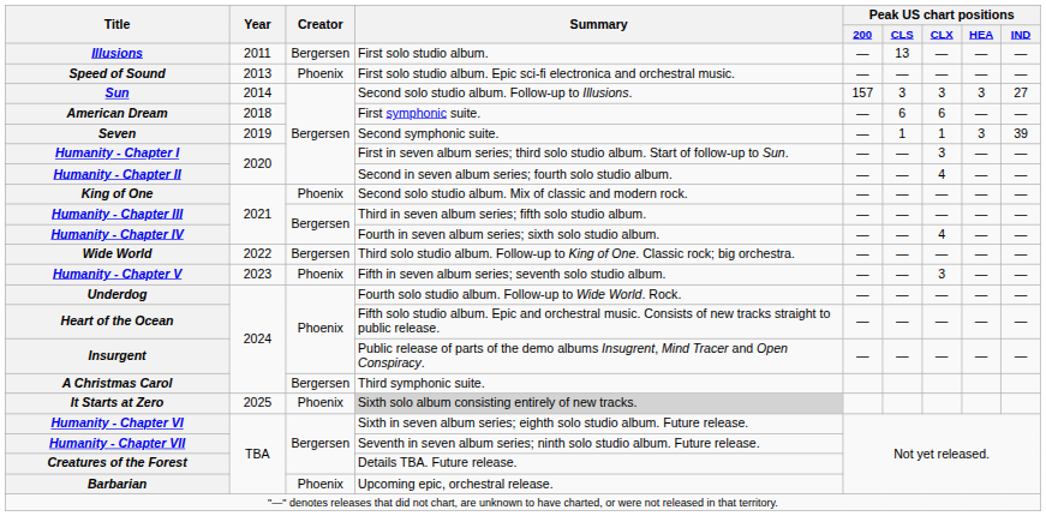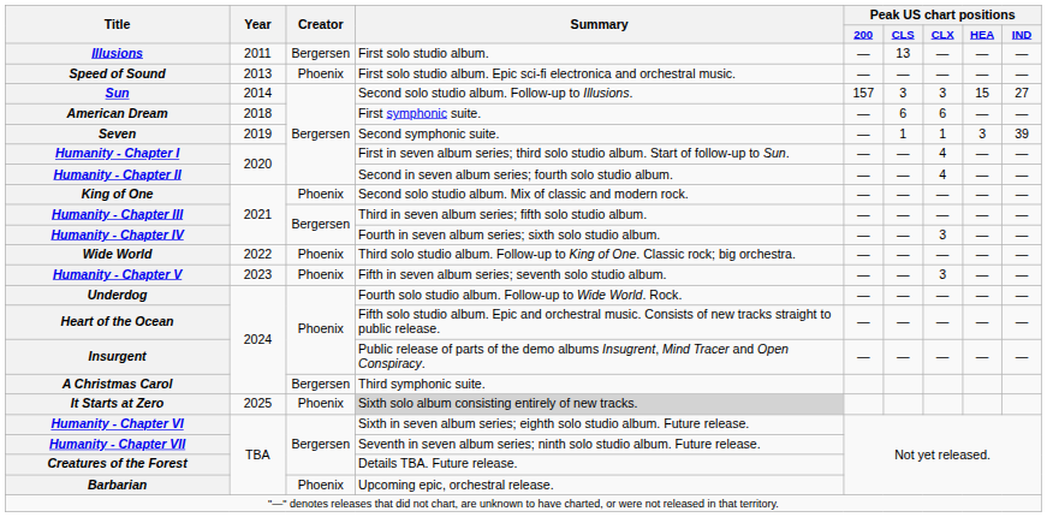 <table class="wikitable plainrowheaders" style="text-align:center;">
 <tr>
 <th rowspan="2" scope="col" style="width:17.2em;">Title</th>
 <th rowspan="2" scope="col" style="width:4em;">Year</th>
 <th rowspan="2" scope="col" style="width:5em;">Creator</th>
 <th rowspan="2" scope="col" style="width:38em;">Summary</th>
 <th colspan="5" scope="col">Peak US chart positions</th>
 </tr>
 <tr>
 <th scope="col" style="width:3em;font-size:90%;"><a href='#'>200</a></th>
 <th scope="col" style="width:3em;font-size:90%;"><a href='#'>CLS</a></th>
 <th scope="col" style="width:3em;font-size:90%;"><a href='#'>CLX</a></th>
 <th scope="col" style="width:3em;font-size:90%;"><a href='#'>HEA</a></th>
 <th scope="col" style="width:3em;font-size:90%;"><a href='#'>IND</a></th>
 </tr>
 <tr>
 <th scope="row"><em><a href='#'>Illusions</a></em></th>
 <td>2011</td>
 <td>Bergersen</td>
 <td style="text-align:left;">First solo studio album.</td>
 <td>—</td>
 <td>13</td>
 <td>—</td>
 <td>—</td>
 <td>—</td>
 </tr>
 <tr>
 <th scope="row"><em>Speed of Sound</em></th>
 <td>2013</td>
 <td>Phoenix</td>
 <td style="text-align:left;">First solo studio album. Epic sci-fi electronica and orchestral music.</td>
 <td>—</td>
 <td>—</td>
 <td>—</td>
 <td>—</td>
 <td>—</td>
 </tr>
 <tr>
 <th scope="row"><em><a href='#'>Sun</a></em></th>
 <td>2014</td>
 <td rowspan="5">Bergersen</td>
 <td style="text-align:left;">Second solo studio album. Follow-up to <em>Illusions</em>.</td>
 <td>157</td>
 <td>3</td>
 <td>3</td>
-<td>3</td>
+<td>15</td>
 <td>27</td>
 </tr>
 <tr>
 <th scope="row"><em>American Dream</em></th>
 <td>2018</td>
 <td style="text-align:left;">First <a href='#'>symphonic</a> suite.</td>
 <td>—</td>
 <td>6</td>
 <td>6</td>
 <td>—</td>
 <td>—</td>
 </tr>
 <tr>
 <th scope="row"><em>Seven</em></th>
 <td>2019</td>
 <td style="text-align:left;">Second symphonic suite.</td>
 <td>—</td>
 <td>1</td>
 <td>1</td>
 <td>3</td>
 <td>39</td>
 </tr>
 <tr>
 <th scope="row"><em><a href='#'>Humanity - Chapter I</a></em></th>
 <td rowspan="2">2020</td>
 <td style="text-align:left;">First in seven album series; third solo studio album. Start of follow-up to <em>Sun</em>.</td>
 <td>—</td>
 <td>—</td>
-<td>3</td>
+<td>4</td>
 <td>—</td>
 <td>—</td>
 </tr>
 <tr>
 <th scope="row"><em><a href='#'>Humanity - Chapter II</a></em></th>
 <td style="text-align:left;">Second in seven album series; fourth solo studio album.</td>
 <td>—</td>
 <td>—</td>
 <td>4</td>
 <td>—</td>
 <td>—</td>
 </tr>
 <tr>
 <th scope="row"><em>King of One</em></th>
 <td rowspan="3">2021</td>
 <td>Phoenix</td>
 <td style="text-align:left;">Second solo studio album. Mix of classic and modern rock.</td>
 <td>—</td>
 <td>—</td>
 <td>—</td>
 <td>—</td>
 <td>—</td>
 </tr>
 <tr>
 <th scope="row"><em><a href='#'>Humanity - Chapter III</a></em></th>
 <td rowspan="2">Bergersen</td>
 <td style="text-align:left;">Third in seven album series; fifth solo studio album.</td>
 <td>—</td>
 <td>—</td>
 <td>—</td>
 <td>—</td>
 <td>—</td>
 </tr>
 <tr>
 <th scope="row"><em><a href='#'>Humanity - Chapter IV</a></em></th>
 <td style="text-align:left;">Fourth in seven album series; sixth solo studio album.</td>
 <td>—</td>
 <td>—</td>
-<td>4</td>
+<td>3</td>
 <td>—</td>
 <td>—</td>
 </tr>
 <tr>
 <th scope="row"><em>Wide World</em></th>
 <td>2022</td>
-<td>Bergersen</td>
+<td>Phoenix</td>
 <td style="text-align:left;">Third solo studio album. Follow-up to <em>King of One</em>. Classic rock; big orchestra.</td>
 <td>—</td>
 <td>—</td>
 <td>—</td>
 <td>—</td>
 <td>—</td>
 </tr>
 <tr>
 <th scope="row"><em><a href='#'>Humanity - Chapter V</a></em></th>
 <td>2023</td>
 <td>Phoenix</td>
 <td style="text-align:left;">Fifth in seven album series; seventh solo studio album.</td>
 <td>—</td>
 <td>—</td>
 <td>3</td>
 <td>—</td>
 <td>—</td>
 </tr>
 <tr>
 <th scope="row"><em>Underdog</em></th>
 <td rowspan="4">2024</td>
 <td rowspan="3">Phoenix</td>
 <td style="text-align:left;">Fourth solo studio album. Follow-up to <em>Wide World</em>. Rock.</td>
 <td>—</td>
 <td>—</td>
 <td>—</td>
 <td>—</td>
 <td>—</td>
 </tr>
 <tr>
 <th scope="row"><em>Heart of the Ocean</em></th>
 <td style="text-align:left;">Fifth solo studio album. Epic and orchestral music. Consists of new tracks straight to public release.</td>
 <td>—</td>
 <td>—</td>
 <td>—</td>
 <td>—</td>
 <td>—</td>
 </tr>
 <tr>
 <th scope="row"><em>Insurgent</em></th>
 <td style="text-align:left;">Public release of parts of the demo albums <em>Insugrent</em>, <em>Mind Tracer</em> and <em>Open Conspiracy</em>.</td>
 <td>—</td>
 <td>—</td>
 <td>—</td>
 <td>—</td>
 <td>—</td>
 </tr>
 <tr>
 <th scope="row"><em>A Christmas Carol</em></th>
 <td>Bergersen</td>
 <td style="text-align:left;">Third symphonic suite.</td>
 <td></td>
 <td></td>
 <td></td>
 <td></td>
 <td></td>
 </tr>
 <tr>
 <th scope=row><em>It Starts at Zero</em></th>
 <td>2025</td>
 <td>Phoenix</td>
 <td style="background: lightgrey; text-align:left;">Sixth solo album consisting entirely of new tracks.</td>
 <td></td>
 <td></td>
 <td></td>
 <td></td>
 <td></td>
 </tr>
 <tr>
 <th scope="row"><em><a href='#'>Humanity - Chapter VI</a></em></th>
 <td rowspan="4">TBA</td>
 <td rowspan="3">Bergersen</td>
 <td style="text-align:left;">Sixth in seven album series; eighth solo studio album. Future release.</td>
 <td colspan="5" rowspan="4">Not yet released.</td>
 </tr>
 <tr>
 <th scope="row"><em><a href='#'>Humanity - Chapter VII</a></em></th>
 <td style="text-align:left;">Seventh in seven album series; ninth solo studio album. Future release.</td>
 </tr>
 <tr>
 <th scope="row"><em>Creatures of the Forest</em></th>
 <td style="text-align:left;">Details TBA. Future release.</td>
 </tr>
 <tr>
 <th scope="row"><em>Barbarian</em></th>
 <td>Phoenix</td>
 <td style="text-align:left;">Upcoming epic, orchestral release.</td>
 </tr>
 <tr>
 <td colspan="9" style="font-size:85%;">"—" denotes releases that did not chart, are unknown to have charted, or were not released in that territory.</td>
 </tr>
 </table>
